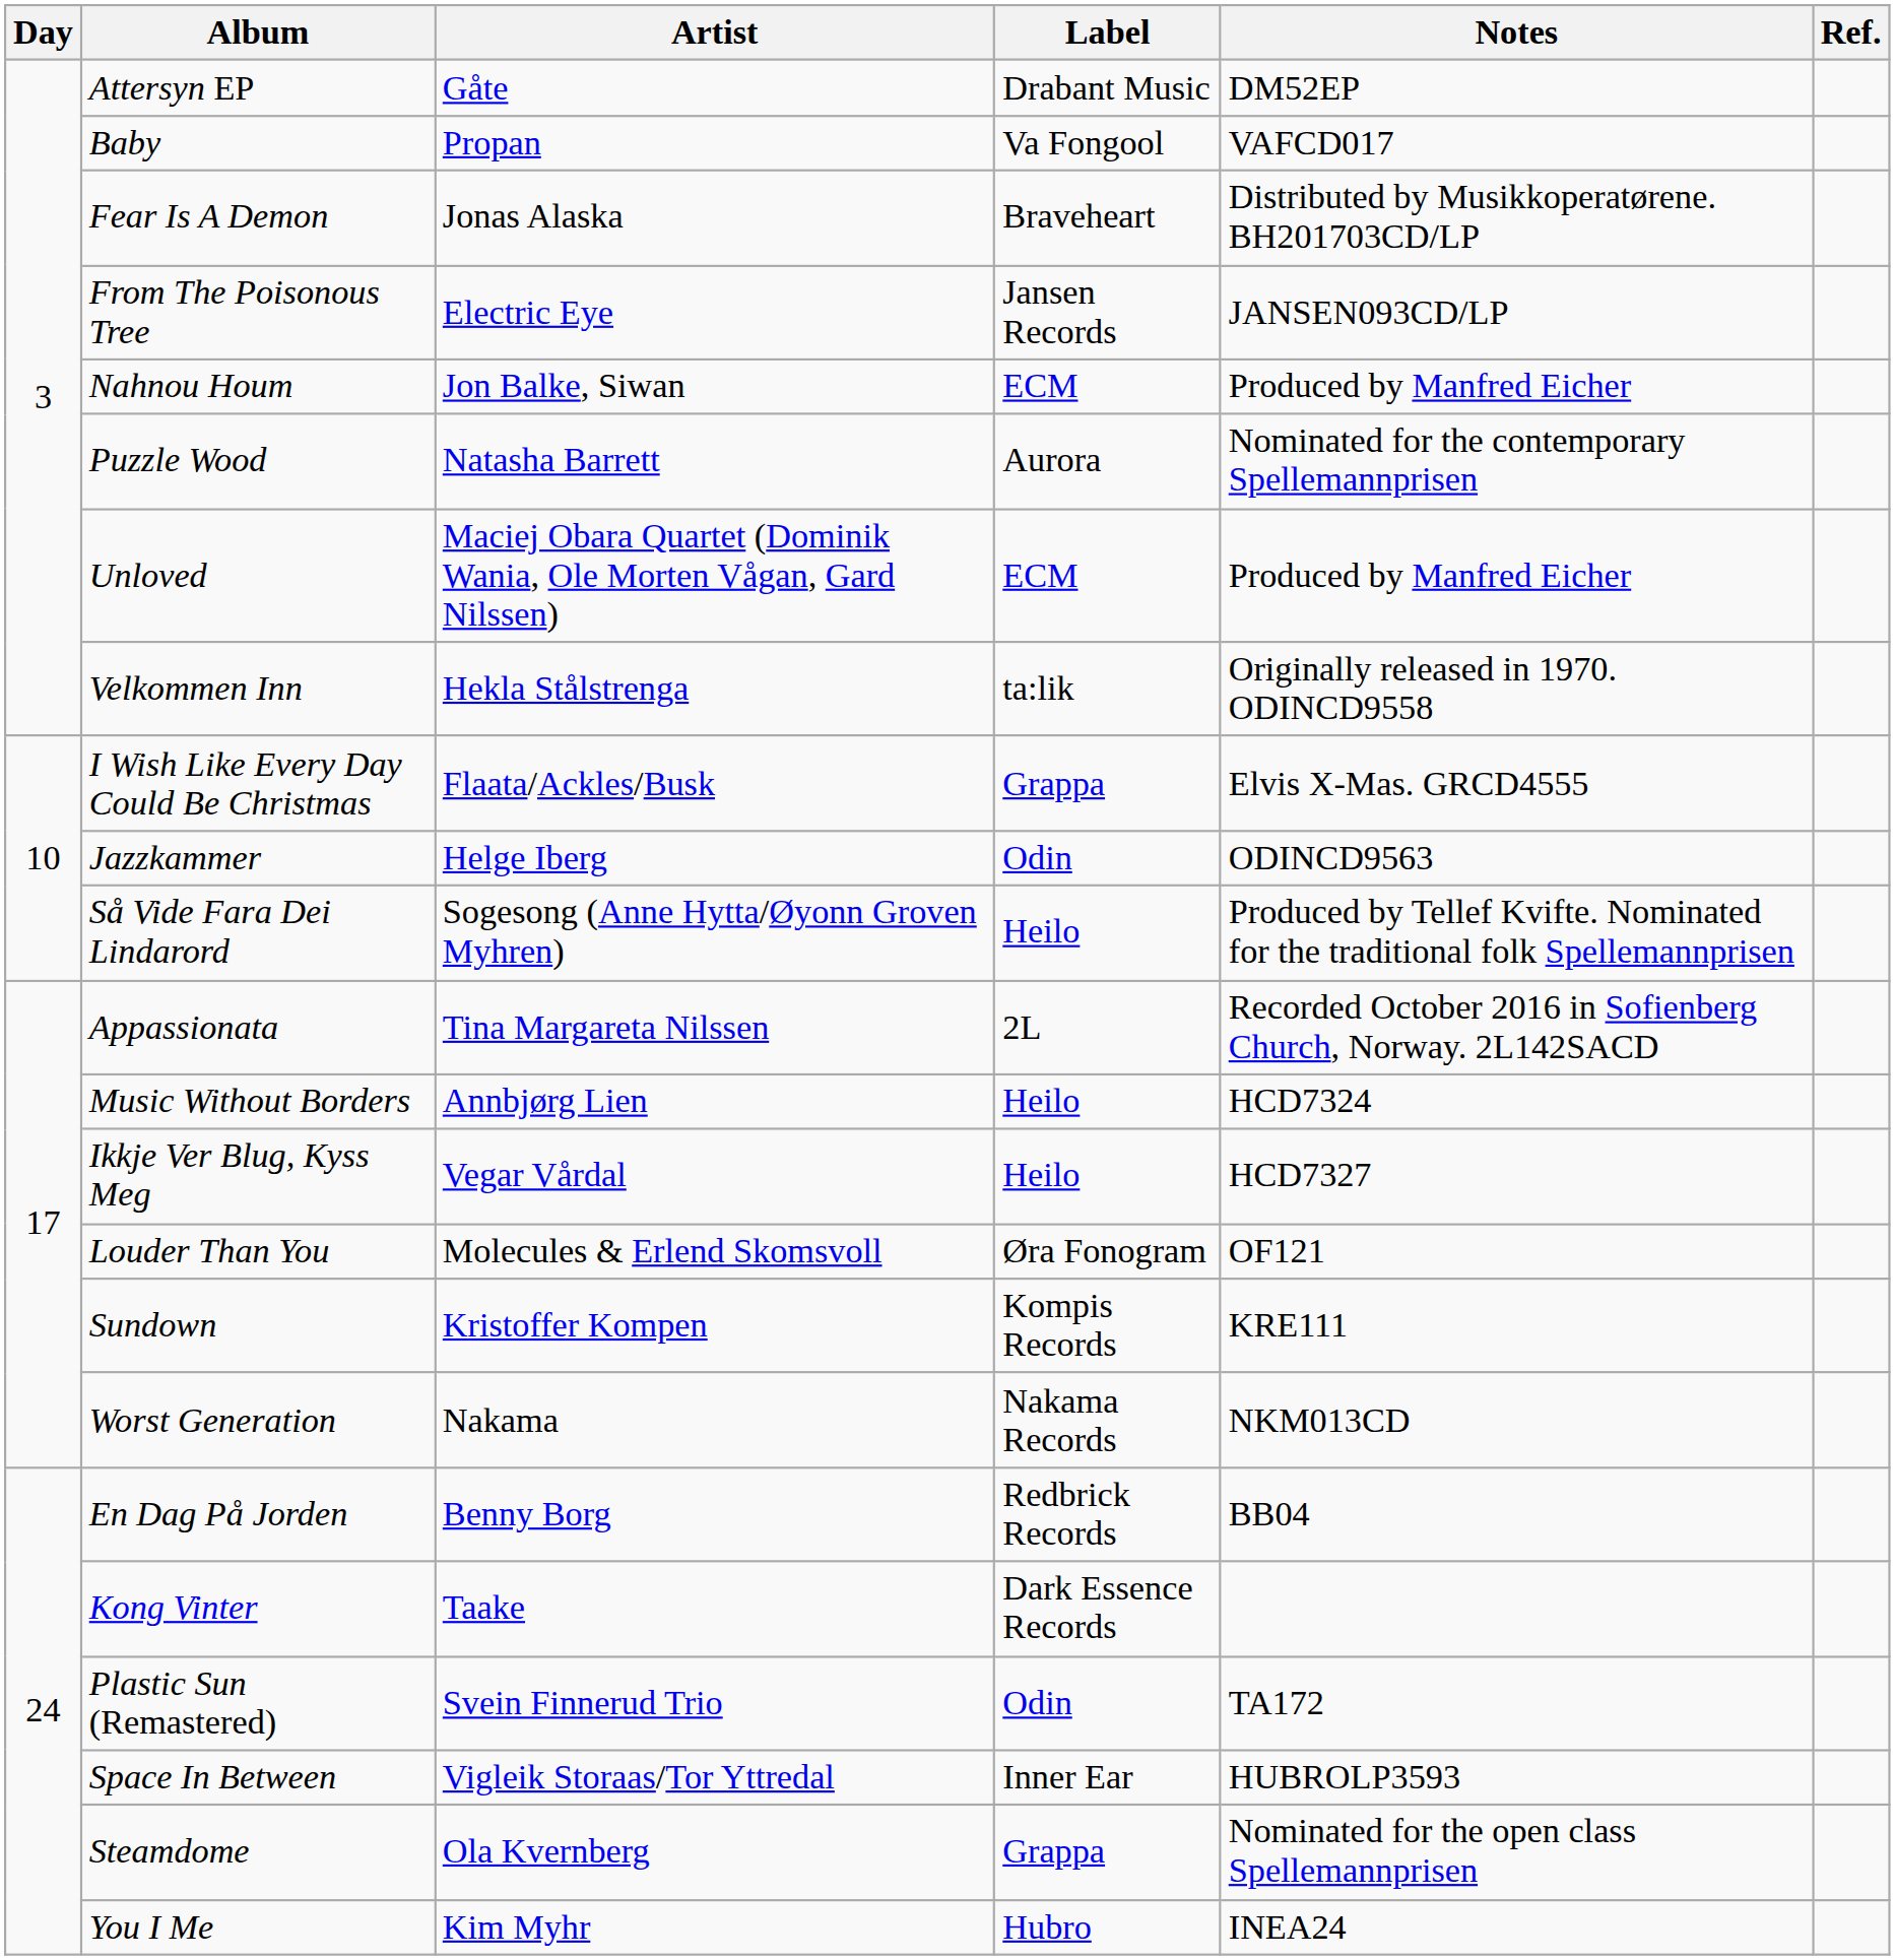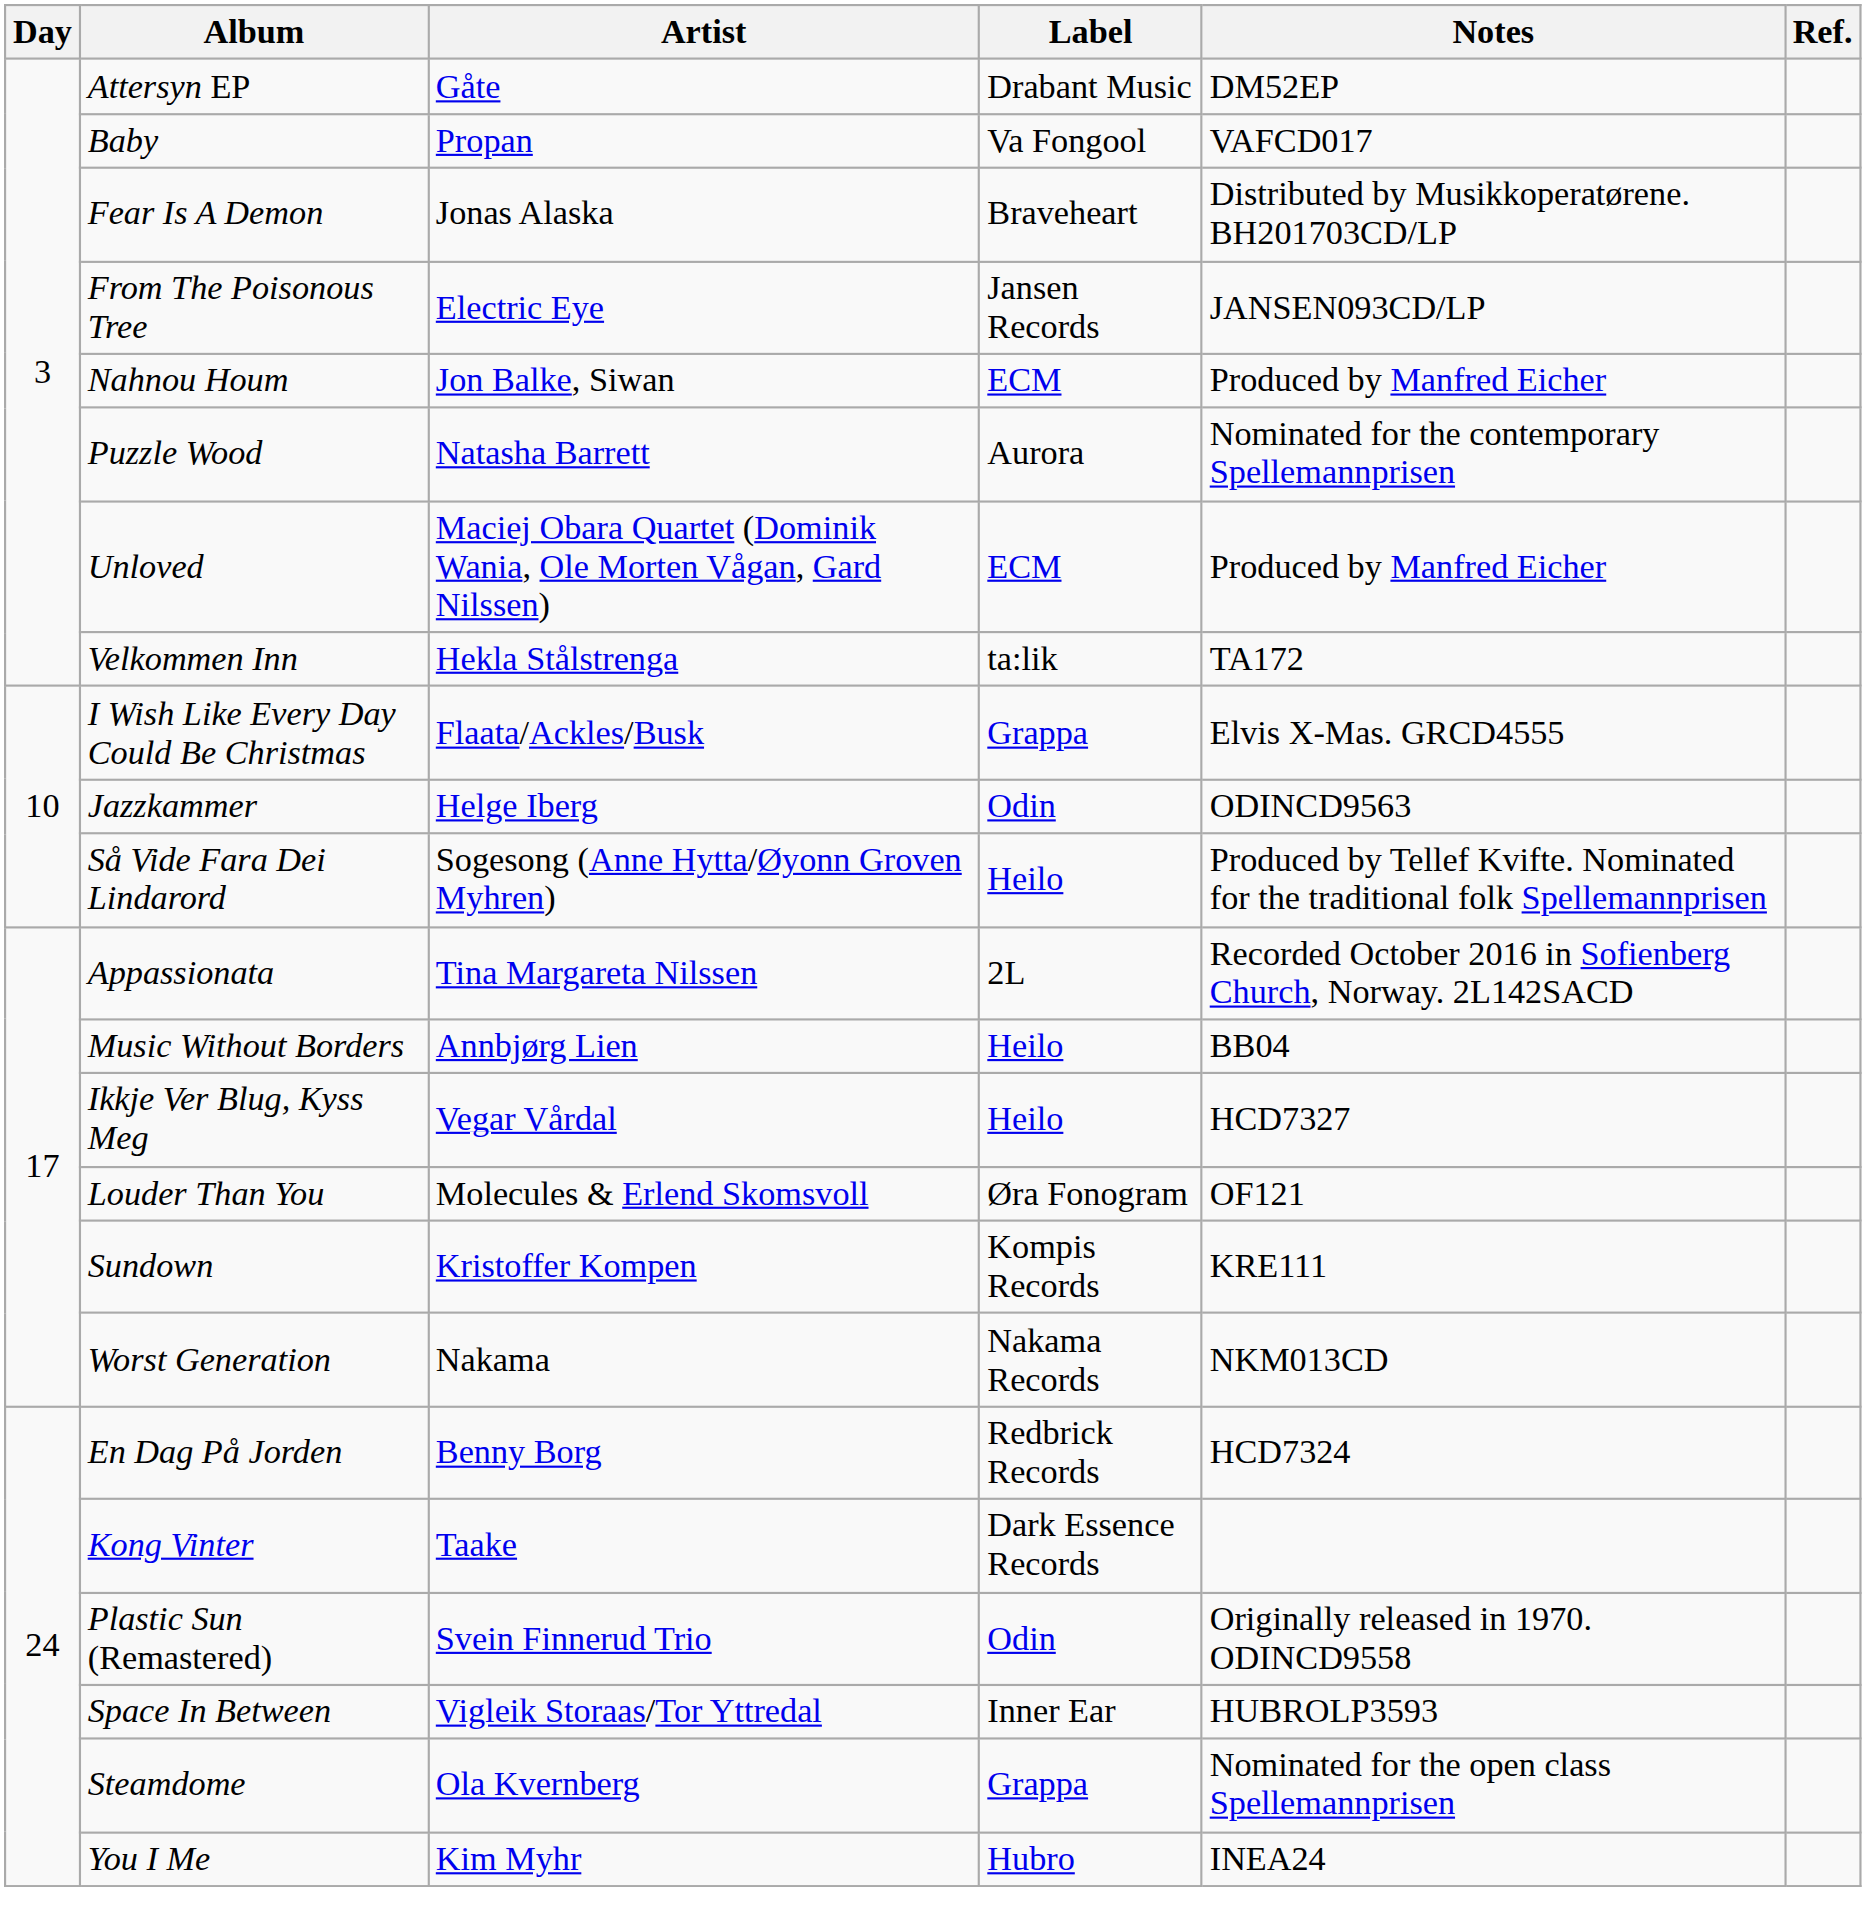 <table class="wikitable">
 <tr>
 <th>Day</th>
 <th>Album</th>
 <th>Artist</th>
 <th>Label</th>
 <th>Notes</th>
 <th>Ref.</th>
 </tr>
 <tr>
 <td rowspan="8" style="text-align:center;">3</td>
 <td><em>Attersyn</em> EP</td>
 <td><a href='#'>Gåte</a></td>
 <td>Drabant Music</td>
 <td>DM52EP</td>
 <td style="text-align:center;"></td>
 </tr>
 <tr>
 <td><em>Baby</em></td>
 <td><a href='#'>Propan</a></td>
 <td>Va Fongool</td>
 <td>VAFCD017</td>
 <td style="text-align:center;"></td>
 </tr>
 <tr>
 <td><em>Fear Is A Demon</em></td>
 <td>Jonas Alaska</td>
 <td>Braveheart</td>
 <td>Distributed by Musikkoperatørene. BH201703CD/LP</td>
 <td style="text-align:center;"></td>
 </tr>
 <tr>
 <td><em>From The Poisonous Tree</em></td>
 <td><a href='#'>Electric Eye</a></td>
 <td>Jansen Records</td>
 <td>JANSEN093CD/LP</td>
 <td style="text-align:center;"></td>
 </tr>
 <tr>
 <td><em>Nahnou Houm</em></td>
 <td><a href='#'>Jon Balke</a>, Siwan</td>
 <td><a href='#'>ECM</a></td>
 <td>Produced by <a href='#'>Manfred Eicher</a></td>
 <td style="text-align:center;"></td>
 </tr>
 <tr>
 <td><em>Puzzle Wood</em></td>
 <td><a href='#'>Natasha Barrett</a></td>
 <td>Aurora</td>
 <td>Nominated for the contemporary <a href='#'>Spellemannprisen</a></td>
 <td style="text-align:center;"></td>
 </tr>
 <tr>
 <td><em>Unloved</em></td>
 <td><a href='#'>Maciej Obara Quartet</a> (<a href='#'>Dominik Wania</a>, <a href='#'>Ole Morten Vågan</a>, <a href='#'>Gard Nilssen</a>)</td>
 <td><a href='#'>ECM</a></td>
 <td>Produced by <a href='#'>Manfred Eicher</a></td>
 <td style="text-align:center;"></td>
 </tr>
 <tr>
 <td><em>Velkommen Inn</em></td>
 <td><a href='#'>Hekla Stålstrenga</a></td>
 <td>ta:lik</td>
-<td>Originally released in 1970. ODINCD9558</td>
+<td>TA172</td>
 <td style="text-align:center;"></td>
 </tr>
 <tr>
 <td rowspan="3" style="text-align:center;">10</td>
 <td><em>I Wish Like Every Day Could Be Christmas</em></td>
 <td><a href='#'>Flaata</a>/<a href='#'>Ackles</a>/<a href='#'>Busk</a></td>
 <td><a href='#'>Grappa</a></td>
 <td>Elvis X-Mas. GRCD4555</td>
 <td style="text-align:center;"></td>
 </tr>
 <tr>
 <td><em>Jazzkammer</em></td>
 <td><a href='#'>Helge Iberg</a></td>
 <td><a href='#'>Odin</a></td>
 <td>ODINCD9563</td>
 <td style="text-align:center;"></td>
 </tr>
 <tr>
 <td><em>Så Vide Fara Dei Lindarord</em></td>
 <td>Sogesong (<a href='#'>Anne Hytta</a>/<a href='#'>Øyonn Groven Myhren</a>)</td>
 <td><a href='#'>Heilo</a></td>
 <td>Produced by Tellef Kvifte. Nominated for the traditional folk <a href='#'>Spellemannprisen</a></td>
 <td style="text-align:center;"></td>
 </tr>
 <tr>
 <td rowspan="6" style="text-align:center;">17</td>
 <td><em>Appassionata</em></td>
 <td><a href='#'>Tina Margareta Nilssen</a></td>
 <td>2L</td>
 <td>Recorded October 2016 in <a href='#'>Sofienberg Church</a>, Norway. 2L142SACD</td>
 <td style="text-align:center;"></td>
 </tr>
 <tr>
 <td><em>Music Without Borders</em></td>
 <td><a href='#'>Annbjørg Lien</a></td>
 <td><a href='#'>Heilo</a></td>
-<td>HCD7324</td>
+<td>BB04</td>
 <td style="text-align:center;"></td>
 </tr>
 <tr>
 <td><em>Ikkje Ver Blug, Kyss Meg</em></td>
 <td><a href='#'>Vegar Vårdal</a></td>
 <td><a href='#'>Heilo</a></td>
 <td>HCD7327</td>
 <td style="text-align:center;"></td>
 </tr>
 <tr>
 <td><em>Louder Than You</em></td>
 <td>Molecules & <a href='#'>Erlend Skomsvoll</a></td>
 <td>Øra Fonogram</td>
 <td>OF121</td>
 <td style="text-align:center;"></td>
 </tr>
 <tr>
 <td><em>Sundown</em></td>
 <td><a href='#'>Kristoffer Kompen</a></td>
 <td>Kompis Records</td>
 <td>KRE111</td>
 <td style="text-align:center;"></td>
 </tr>
 <tr>
 <td><em>Worst Generation</em></td>
 <td>Nakama</td>
 <td>Nakama Records</td>
 <td>NKM013CD</td>
 <td style="text-align:center;"></td>
 </tr>
 <tr>
 <td rowspan="6" style="text-align:center;">24</td>
 <td><em>En Dag På Jorden</em></td>
 <td><a href='#'>Benny Borg</a></td>
 <td>Redbrick Records</td>
-<td>BB04</td>
+<td>HCD7324</td>
 <td style="text-align:center;"></td>
 </tr>
 <tr>
 <td><em><a href='#'>Kong Vinter</a></em></td>
 <td><a href='#'>Taake</a></td>
 <td>Dark Essence Records</td>
 <td></td>
 <td style="text-align:center;"></td>
 </tr>
 <tr>
 <td><em>Plastic Sun</em> (Remastered)</td>
 <td><a href='#'>Svein Finnerud Trio</a></td>
 <td><a href='#'>Odin</a></td>
-<td>TA172</td>
+<td>Originally released in 1970. ODINCD9558</td>
 <td style="text-align:center;"></td>
 </tr>
 <tr>
 <td><em>Space In Between</em></td>
 <td><a href='#'>Vigleik Storaas</a>/<a href='#'>Tor Yttredal</a></td>
 <td>Inner Ear</td>
 <td>HUBROLP3593</td>
 <td style="text-align:center;"></td>
 </tr>
 <tr>
 <td><em>Steamdome</em></td>
 <td><a href='#'>Ola Kvernberg</a></td>
 <td><a href='#'>Grappa</a></td>
 <td>Nominated for the open class <a href='#'>Spellemannprisen</a></td>
 <td style="text-align:center;"></td>
 </tr>
 <tr>
 <td><em>You I Me</em></td>
 <td><a href='#'>Kim Myhr</a></td>
 <td><a href='#'>Hubro</a></td>
 <td>INEA24</td>
 <td style="text-align:center;"></td>
 </tr>
 </table>
